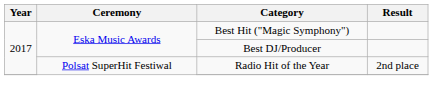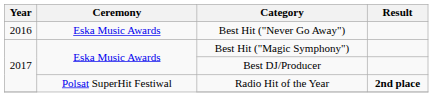 <table class="wikitable plainrowheaders" style="text-align:center;" border="1">
 <tr>
 <th scope="col" style="width:2.5em;">Year</th>
 <th scope="col" style="width:14em;">Ceremony</th>
 <th scope="col" style="width:15em;">Category</th>
 <th scope="col" style="width:5em;">Result</th>
+</tr>
+<tr>
+<td>2016</td>
+<td><a href='#'>Eska Music Awards</a></td>
+<td>Best Hit ("Never Go Away")</td>
+<td></td>
 </tr>
 <tr>
 <td rowspan="3">2017</td>
 <td rowspan="2"><a href='#'>Eska Music Awards</a></td>
 <td>Best Hit ("Magic Symphony")</td>
 <td></td>
 </tr>
 <tr>
 <td>Best DJ/Producer</td>
 <td></td>
 </tr>
 <tr>
 <td rowspan="2"><a href='#'>Polsat</a> SuperHit Festiwal</td>
 <td>Radio Hit of the Year</td>
-<td>2nd place</td>
+<td><strong>2nd place</strong></td>
 </tr>
 <tr>
 </tr>
 </table>
